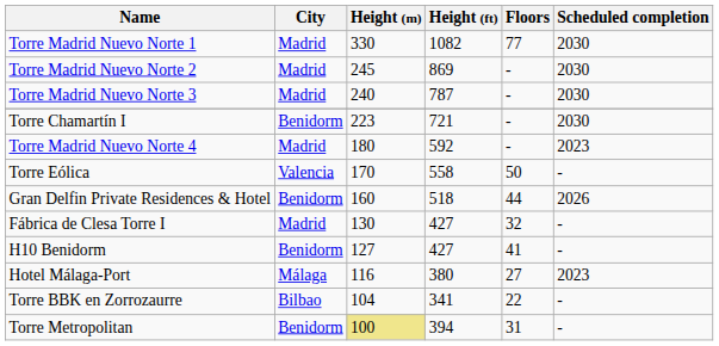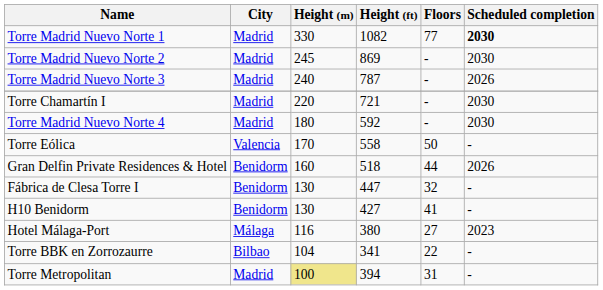 <table class="wikitable sortable">
 <tr>
 <th>Name</th>
 <th>City</th>
 <th>Height <small>(m)</small></th>
 <th>Height <small>(ft)</small></th>
 <th>Floors</th>
 <th>Scheduled completion</th>
 </tr>
 <tr>
 <td><a href='#'>Torre Madrid Nuevo Norte 1</a></td>
 <td><a href='#'>Madrid</a></td>
 <td>330</td>
 <td>1082</td>
 <td>77</td>
-<td>2030</td>
+<td><strong>2030</strong></td>
 </tr>
 <tr>
 <td><a href='#'>Torre Madrid Nuevo Norte 2</a></td>
 <td><a href='#'>Madrid</a></td>
 <td>245</td>
 <td>869</td>
 <td>-</td>
 <td>2030</td>
 </tr>
 <tr>
 <td><a href='#'>Torre Madrid Nuevo Norte 3</a></td>
 <td><a href='#'>Madrid</a></td>
 <td>240</td>
 <td>787</td>
 <td>-</td>
-<td>2030</td>
+<td>2026</td>
 </tr>
 <tr>
 </tr>
 <tr>
 <td>Torre Chamartín I</td>
-<td><a href='#'>Benidorm</a></td>
-<td>223</td>
+<td><a href='#'>Madrid</a></td>
+<td>220</td>
 <td>721</td>
 <td>-</td>
 <td>2030</td>
 </tr>
 <tr>
 <td><a href='#'>Torre Madrid Nuevo Norte 4</a></td>
 <td><a href='#'>Madrid</a></td>
 <td>180</td>
 <td>592</td>
 <td>-</td>
-<td>2023</td>
+<td>2030</td>
 </tr>
 <tr>
 <td>Torre Eólica</td>
 <td><a href='#'>Valencia</a></td>
 <td>170</td>
 <td>558</td>
 <td>50</td>
 <td>-</td>
 </tr>
 <tr>
 <td>Gran Delfin Private Residences & Hotel</td>
 <td><a href='#'>Benidorm</a></td>
 <td>160</td>
 <td>518</td>
 <td>44</td>
 <td>2026</td>
 </tr>
 <tr>
 <td>Fábrica de Clesa Torre I</td>
-<td><a href='#'>Madrid</a></td>
+<td><a href='#'>Benidorm</a></td>
 <td>130</td>
-<td>427</td>
+<td>447</td>
 <td>32</td>
 <td>-</td>
 </tr>
 <tr>
 <td>H10 Benidorm</td>
 <td><a href='#'>Benidorm</a></td>
-<td>127</td>
+<td>130</td>
 <td>427</td>
 <td>41</td>
 <td>-</td>
 </tr>
 <tr>
 <td>Hotel Málaga-Port</td>
 <td><a href='#'>Málaga</a></td>
 <td>116</td>
 <td>380</td>
 <td>27</td>
 <td>2023</td>
 </tr>
 <tr>
 <td>Torre BBK en Zorrozaurre</td>
 <td><a href='#'>Bilbao</a></td>
 <td>104</td>
 <td>341</td>
 <td>22</td>
 <td>-</td>
 </tr>
 <tr>
 <td>Torre Metropolitan</td>
-<td><a href='#'>Benidorm</a></td>
+<td><a href='#'>Madrid</a></td>
 <td style="background: khaki;">100</td>
 <td>394</td>
 <td>31</td>
 <td>-</td>
 </tr>
 </table>
